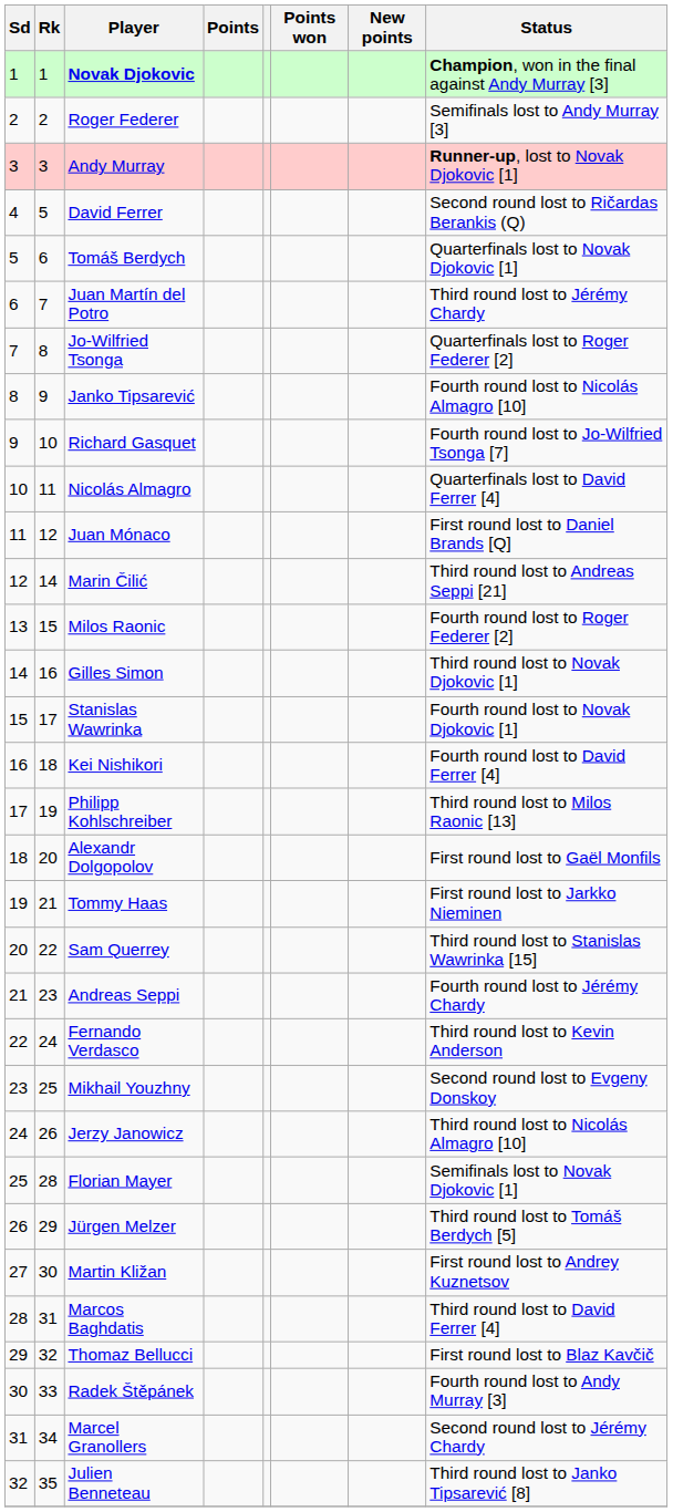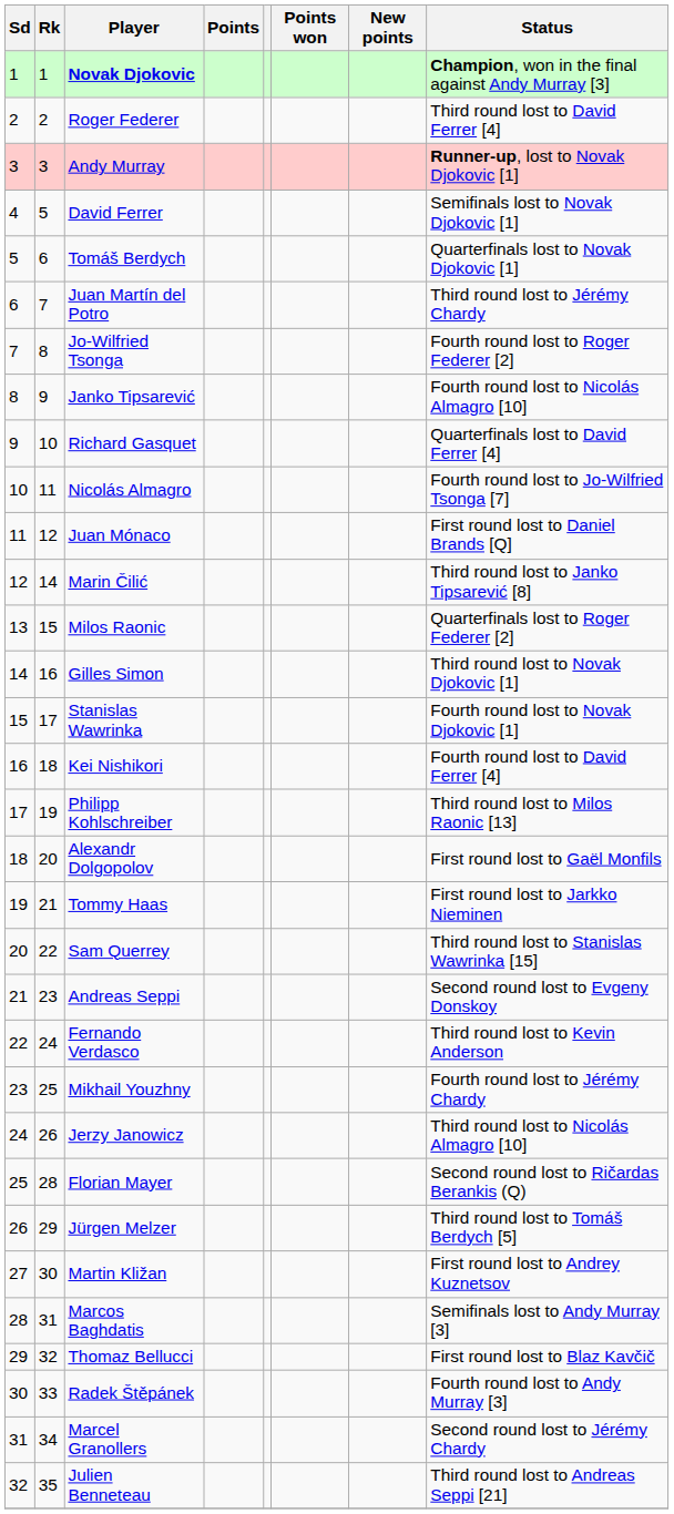 <table class="wikitable sortable" style="margin:1em auto;">
 <tr>
 <th>Sd</th>
 <th>Rk</th>
 <th>Player</th>
 <th>Points</th>
 <th></th>
 <th>Points won</th>
 <th>New points</th>
 <th>Status</th>
 </tr>
 <tr style="background:#cfc;">
 <td>1</td>
 <td>1</td>
 <td><strong> <a href='#'>Novak Djokovic</a></strong></td>
 <td></td>
 <td></td>
 <td></td>
 <td></td>
 <td><strong>Champion</strong>, won in the final against  <a href='#'>Andy Murray</a> [3]</td>
 </tr>
 <tr>
 <td>2</td>
 <td>2</td>
 <td> <a href='#'>Roger Federer</a></td>
 <td></td>
 <td></td>
 <td></td>
 <td></td>
-<td>Semifinals lost to  <a href='#'>Andy Murray</a> [3]</td>
+<td>Third round lost to  <a href='#'>David Ferrer</a> [4]</td>
 </tr>
 <tr style="background:#fcc;">
 <td>3</td>
 <td>3</td>
 <td> <a href='#'>Andy Murray</a></td>
 <td></td>
 <td></td>
 <td></td>
 <td></td>
 <td><strong>Runner-up</strong>, lost to  <a href='#'>Novak Djokovic</a> [1]</td>
 </tr>
 <tr>
 <td>4</td>
 <td>5</td>
 <td> <a href='#'>David Ferrer</a></td>
 <td></td>
 <td></td>
 <td></td>
 <td></td>
-<td>Second round lost to  <a href='#'>Ričardas Berankis</a> (Q)</td>
+<td>Semifinals lost to  <a href='#'>Novak Djokovic</a> [1]</td>
 </tr>
 <tr>
 <td>5</td>
 <td>6</td>
 <td> <a href='#'>Tomáš Berdych</a></td>
 <td></td>
 <td></td>
 <td></td>
 <td></td>
 <td>Quarterfinals lost to  <a href='#'>Novak Djokovic</a> [1]</td>
 </tr>
 <tr>
 <td>6</td>
 <td>7</td>
 <td> <a href='#'>Juan Martín del Potro</a></td>
 <td></td>
 <td></td>
 <td></td>
 <td></td>
 <td>Third round lost to  <a href='#'>Jérémy Chardy</a></td>
 </tr>
 <tr>
 <td>7</td>
 <td>8</td>
 <td> <a href='#'>Jo-Wilfried Tsonga</a></td>
 <td></td>
 <td></td>
 <td></td>
 <td></td>
-<td>Quarterfinals lost to  <a href='#'>Roger Federer</a> [2]</td>
+<td>Fourth round lost to  <a href='#'>Roger Federer</a> [2]</td>
 </tr>
 <tr>
 <td>8</td>
 <td>9</td>
 <td> <a href='#'>Janko Tipsarević</a></td>
 <td></td>
 <td></td>
 <td></td>
 <td></td>
 <td>Fourth round lost to  <a href='#'>Nicolás Almagro</a> [10]</td>
 </tr>
 <tr>
 <td>9</td>
 <td>10</td>
 <td> <a href='#'>Richard Gasquet</a></td>
 <td></td>
 <td></td>
 <td></td>
 <td></td>
-<td>Fourth round lost to  <a href='#'>Jo-Wilfried Tsonga</a> [7]</td>
+<td>Quarterfinals lost to  <a href='#'>David Ferrer</a> [4]</td>
 </tr>
 <tr>
 <td>10</td>
 <td>11</td>
 <td> <a href='#'>Nicolás Almagro</a></td>
 <td></td>
 <td></td>
 <td></td>
 <td></td>
-<td>Quarterfinals lost to  <a href='#'>David Ferrer</a> [4]</td>
+<td>Fourth round lost to  <a href='#'>Jo-Wilfried Tsonga</a> [7]</td>
 </tr>
 <tr>
 <td>11</td>
 <td>12</td>
 <td> <a href='#'>Juan Mónaco</a></td>
 <td></td>
 <td></td>
 <td></td>
 <td></td>
 <td>First round lost to  <a href='#'>Daniel Brands</a> [Q]</td>
 </tr>
 <tr>
 <td>12</td>
 <td>14</td>
 <td> <a href='#'>Marin Čilić</a></td>
 <td></td>
 <td></td>
 <td></td>
 <td></td>
-<td>Third round lost to  <a href='#'>Andreas Seppi</a> [21]</td>
+<td>Third round lost to  <a href='#'>Janko Tipsarević</a> [8]</td>
 </tr>
 <tr>
 <td>13</td>
 <td>15</td>
 <td> <a href='#'>Milos Raonic</a></td>
 <td></td>
 <td></td>
 <td></td>
 <td></td>
-<td>Fourth round lost to  <a href='#'>Roger Federer</a> [2]</td>
+<td>Quarterfinals lost to  <a href='#'>Roger Federer</a> [2]</td>
 </tr>
 <tr>
 <td>14</td>
 <td>16</td>
 <td> <a href='#'>Gilles Simon</a></td>
 <td></td>
 <td></td>
 <td></td>
 <td></td>
 <td>Third round lost to  <a href='#'>Novak Djokovic</a> [1]</td>
 </tr>
 <tr>
 <td>15</td>
 <td>17</td>
 <td> <a href='#'>Stanislas Wawrinka</a></td>
 <td></td>
 <td></td>
 <td></td>
 <td></td>
 <td>Fourth round lost to  <a href='#'>Novak Djokovic</a> [1]</td>
 </tr>
 <tr>
 <td>16</td>
 <td>18</td>
 <td> <a href='#'>Kei Nishikori</a></td>
 <td></td>
 <td></td>
 <td></td>
 <td></td>
 <td>Fourth round lost to  <a href='#'>David Ferrer</a> [4]</td>
 </tr>
 <tr>
 <td>17</td>
 <td>19</td>
 <td> <a href='#'>Philipp Kohlschreiber</a></td>
 <td></td>
 <td></td>
 <td></td>
 <td></td>
 <td>Third round lost to  <a href='#'>Milos Raonic</a> [13]</td>
 </tr>
 <tr>
 <td>18</td>
 <td>20</td>
 <td> <a href='#'>Alexandr Dolgopolov</a></td>
 <td></td>
 <td></td>
 <td></td>
 <td></td>
 <td>First round lost to  <a href='#'>Gaël Monfils</a></td>
 </tr>
 <tr>
 <td>19</td>
 <td>21</td>
 <td> <a href='#'>Tommy Haas</a></td>
 <td></td>
 <td></td>
 <td></td>
 <td></td>
 <td>First round lost to  <a href='#'>Jarkko Nieminen</a></td>
 </tr>
 <tr>
 <td>20</td>
 <td>22</td>
 <td> <a href='#'>Sam Querrey</a></td>
 <td></td>
 <td></td>
 <td></td>
 <td></td>
 <td>Third round lost to  <a href='#'>Stanislas Wawrinka</a> [15]</td>
 </tr>
 <tr>
 <td>21</td>
 <td>23</td>
 <td> <a href='#'>Andreas Seppi</a></td>
 <td></td>
 <td></td>
 <td></td>
 <td></td>
-<td>Fourth round lost to  <a href='#'>Jérémy Chardy</a></td>
+<td>Second round lost to  <a href='#'>Evgeny Donskoy</a></td>
 </tr>
 <tr>
 <td>22</td>
 <td>24</td>
 <td> <a href='#'>Fernando Verdasco</a></td>
 <td></td>
 <td></td>
 <td></td>
 <td></td>
 <td>Third round lost to  <a href='#'>Kevin Anderson</a></td>
 </tr>
 <tr>
 <td>23</td>
 <td>25</td>
 <td> <a href='#'>Mikhail Youzhny</a></td>
 <td></td>
 <td></td>
 <td></td>
 <td></td>
-<td>Second round lost to  <a href='#'>Evgeny Donskoy</a></td>
+<td>Fourth round lost to  <a href='#'>Jérémy Chardy</a></td>
 </tr>
 <tr>
 <td>24</td>
 <td>26</td>
 <td> <a href='#'>Jerzy Janowicz</a></td>
 <td></td>
 <td></td>
 <td></td>
 <td></td>
 <td>Third round lost to  <a href='#'>Nicolás Almagro</a> [10]</td>
 </tr>
 <tr>
 <td>25</td>
 <td>28</td>
 <td> <a href='#'>Florian Mayer</a></td>
 <td></td>
 <td></td>
 <td></td>
 <td></td>
-<td>Semifinals lost to  <a href='#'>Novak Djokovic</a> [1]</td>
+<td>Second round lost to  <a href='#'>Ričardas Berankis</a> (Q)</td>
 </tr>
 <tr>
 <td>26</td>
 <td>29</td>
 <td> <a href='#'>Jürgen Melzer</a></td>
 <td></td>
 <td></td>
 <td></td>
 <td></td>
 <td>Third round lost to  <a href='#'>Tomáš Berdych</a> [5]</td>
 </tr>
 <tr>
 <td>27</td>
 <td>30</td>
 <td> <a href='#'>Martin Kližan</a></td>
 <td></td>
 <td></td>
 <td></td>
 <td></td>
 <td>First round lost to  <a href='#'>Andrey Kuznetsov</a></td>
 </tr>
 <tr>
 <td>28</td>
 <td>31</td>
 <td> <a href='#'>Marcos Baghdatis</a></td>
 <td></td>
 <td></td>
 <td></td>
 <td></td>
-<td>Third round lost to  <a href='#'>David Ferrer</a> [4]</td>
+<td>Semifinals lost to  <a href='#'>Andy Murray</a> [3]</td>
 </tr>
 <tr>
 <td>29</td>
 <td>32</td>
 <td> <a href='#'>Thomaz Bellucci</a></td>
 <td></td>
 <td></td>
 <td></td>
 <td></td>
 <td>First round lost to  <a href='#'>Blaz Kavčič</a></td>
 </tr>
 <tr>
 <td>30</td>
 <td>33</td>
 <td> <a href='#'>Radek Štěpánek</a></td>
 <td></td>
 <td></td>
 <td></td>
 <td></td>
 <td>Fourth round lost to  <a href='#'>Andy Murray</a> [3]</td>
 </tr>
 <tr>
 <td>31</td>
 <td>34</td>
 <td> <a href='#'>Marcel Granollers</a></td>
 <td></td>
 <td></td>
 <td></td>
 <td></td>
 <td>Second round lost to  <a href='#'>Jérémy Chardy</a></td>
 </tr>
 <tr>
 <td>32</td>
 <td>35</td>
 <td> <a href='#'>Julien Benneteau</a></td>
 <td></td>
 <td></td>
 <td></td>
 <td></td>
-<td>Third round lost to  <a href='#'>Janko Tipsarević</a> [8]</td>
+<td>Third round lost to  <a href='#'>Andreas Seppi</a> [21]</td>
 </tr>
 <tr>
 </tr>
 </table>
